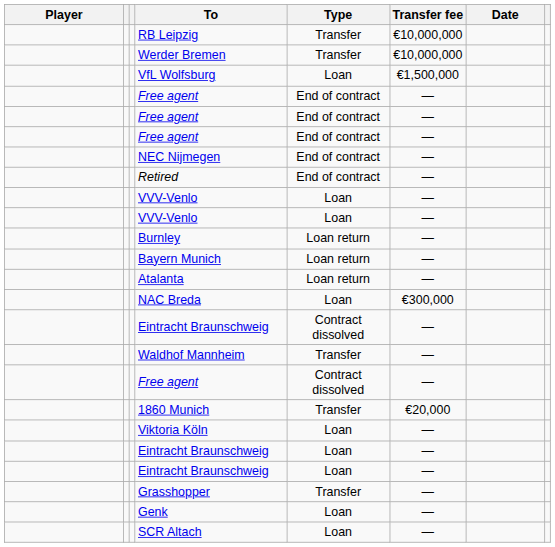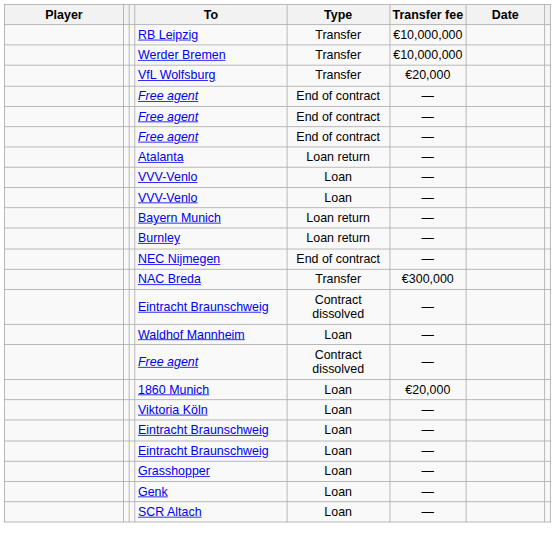 <table class="wikitable mw-datatable nowrap sortable" style="text-align:center;font-size:96%">
 <tr>
 <th width=140>Player</th>
 <th></th>
 <th></th>
 <th width=180>To</th>
 <th width=120>Type</th>
 <th data-sort-type="currency">Transfer fee</th>
 <th width=90>Date</th>
 <th class="unsortable"></th>
 </tr>
 <tr>
 <td align="left"></td>
 <td></td>
 <td></td>
 <td align="left"> <a href='#'>RB Leipzig</a></td>
 <td>Transfer</td>
 <td>€10,000,000</td>
 <td></td>
 <td></td>
 </tr>
 <tr>
 <td align="left"></td>
 <td></td>
 <td></td>
 <td align="left"> <a href='#'>Werder Bremen</a></td>
 <td>Transfer</td>
 <td>€10,000,000</td>
 <td></td>
 <td></td>
 </tr>
 <tr>
 <td align="left"></td>
 <td></td>
 <td></td>
 <td align="left"> <a href='#'>VfL Wolfsburg</a></td>
-<td>Loan</td>
-<td>€1,500,000</td>
+<td>Transfer</td>
+<td>€20,000</td>
 <td></td>
 <td></td>
 </tr>
 <tr>
 <td align="left"></td>
 <td></td>
 <td></td>
 <td align="left"><em><a href='#'>Free agent</a></em></td>
 <td>End of contract</td>
 <td>—</td>
 <td></td>
 <td></td>
 </tr>
 <tr>
 <td align="left"></td>
 <td></td>
 <td></td>
 <td align="left"><em><a href='#'>Free agent</a></em></td>
 <td>End of contract</td>
 <td>—</td>
 <td></td>
 <td></td>
 </tr>
 <tr>
 <td align="left"></td>
 <td></td>
 <td></td>
 <td align="left"><em><a href='#'>Free agent</a></em></td>
 <td>End of contract</td>
 <td>—</td>
 <td></td>
 <td></td>
 </tr>
 <tr>
 <td align="left"></td>
 <td></td>
 <td></td>
-<td align="left"> <a href='#'>NEC Nijmegen</a></td>
-<td>End of contract</td>
-<td>—</td>
-<td></td>
-<td></td>
-</tr>
-<tr>
-<td align="left"></td>
-<td></td>
-<td></td>
-<td align="left"><em>Retired</em></td>
-<td>End of contract</td>
+<td align="left"> <a href='#'>Atalanta</a></td>
+<td>Loan return</td>
 <td>—</td>
 <td></td>
 <td></td>
 </tr>
 <tr>
 <td align="left"></td>
 <td></td>
 <td></td>
 <td align="left"> <a href='#'>VVV-Venlo</a></td>
 <td>Loan</td>
 <td>—</td>
 <td></td>
 <td></td>
 </tr>
 <tr>
 <td align="left"></td>
 <td></td>
 <td></td>
 <td align="left"> <a href='#'>VVV-Venlo</a></td>
 <td>Loan</td>
 <td>—</td>
 <td></td>
 <td></td>
 </tr>
 <tr>
 <td align="left"></td>
 <td></td>
 <td></td>
+<td align="left"> <a href='#'>Bayern Munich</a></td>
+<td>Loan return</td>
+<td>—</td>
+<td></td>
+<td></td>
+</tr>
+<tr>
+<td align="left"></td>
+<td></td>
+<td></td>
 <td align="left"> <a href='#'>Burnley</a></td>
 <td>Loan return</td>
 <td>—</td>
 <td></td>
 <td></td>
 </tr>
 <tr>
 <td align="left"></td>
 <td></td>
 <td></td>
-<td align="left"> <a href='#'>Bayern Munich</a></td>
-<td>Loan return</td>
-<td>—</td>
-<td></td>
-<td></td>
-</tr>
-<tr>
-<td align="left"></td>
-<td></td>
-<td></td>
-<td align="left"> <a href='#'>Atalanta</a></td>
-<td>Loan return</td>
+<td align="left"> <a href='#'>NEC Nijmegen</a></td>
+<td>End of contract</td>
 <td>—</td>
 <td></td>
 <td></td>
 </tr>
 <tr>
 <td align="left"></td>
 <td></td>
 <td></td>
 <td align="left"> <a href='#'>NAC Breda</a></td>
-<td>Loan</td>
+<td>Transfer</td>
 <td>€300,000</td>
 <td></td>
 <td></td>
 </tr>
 <tr>
 <td align="left"></td>
 <td></td>
 <td></td>
 <td align="left"> <a href='#'>Eintracht Braunschweig</a></td>
 <td>Contract dissolved</td>
 <td>—</td>
 <td></td>
 <td></td>
 </tr>
 <tr>
 <td align="left"></td>
 <td></td>
 <td></td>
 <td align="left"> <a href='#'>Waldhof Mannheim</a></td>
-<td>Transfer</td>
+<td>Loan</td>
 <td>—</td>
 <td></td>
 <td></td>
 </tr>
 <tr>
 <td align="left"></td>
 <td></td>
 <td></td>
 <td align="left"><em><a href='#'>Free agent</a></em></td>
 <td>Contract dissolved</td>
 <td>—</td>
 <td></td>
 <td></td>
 </tr>
 <tr>
 <td align="left"></td>
 <td></td>
 <td></td>
 <td align="left"> <a href='#'>1860 Munich</a></td>
-<td>Transfer</td>
+<td>Loan</td>
 <td>€20,000</td>
 <td></td>
 <td></td>
 </tr>
 <tr>
 <td align="left"></td>
 <td></td>
 <td></td>
 <td align="left"> <a href='#'>Viktoria Köln</a></td>
 <td>Loan</td>
 <td>—</td>
 <td></td>
 <td></td>
 </tr>
 <tr>
 <td align="left"></td>
 <td></td>
 <td></td>
 <td align="left"> <a href='#'>Eintracht Braunschweig</a></td>
 <td>Loan</td>
 <td>—</td>
 <td></td>
 <td></td>
 </tr>
 <tr>
 <td align="left"></td>
 <td></td>
 <td></td>
 <td align="left"> <a href='#'>Eintracht Braunschweig</a></td>
 <td>Loan</td>
 <td>—</td>
 <td></td>
 <td></td>
 </tr>
 <tr>
 <td align="left"></td>
 <td></td>
 <td></td>
 <td align="left"> <a href='#'>Grasshopper</a></td>
-<td>Transfer</td>
+<td>Loan</td>
 <td>—</td>
 <td></td>
 <td></td>
 </tr>
 <tr>
 <td align="left"></td>
 <td></td>
 <td></td>
 <td align="left"> <a href='#'>Genk</a></td>
 <td>Loan</td>
 <td>—</td>
 <td></td>
 <td></td>
 </tr>
 <tr>
 <td align="left"></td>
 <td></td>
 <td></td>
 <td align="left"> <a href='#'>SCR Altach</a></td>
 <td>Loan</td>
 <td>—</td>
 <td></td>
 <td></td>
 </tr>
 </table>
